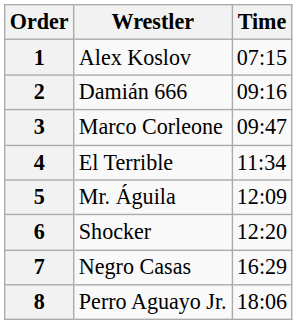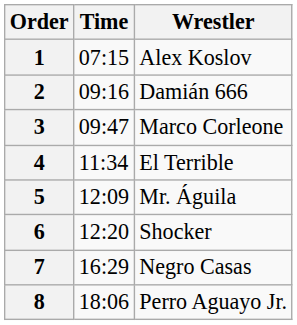 <table class="wikitable sortable">
 <tr>
 <th>Order</th>
+<th>Time</th>
 <th>Wrestler</th>
-<th>Time</th>
 </tr>
 <tr>
 <th>1</th>
+<td>07:15</td>
 <td>Alex Koslov</td>
-<td>07:15</td>
 </tr>
 <tr>
 <th>2</th>
+<td>09:16</td>
 <td>Damián 666</td>
-<td>09:16</td>
 </tr>
 <tr>
 <th>3</th>
+<td>09:47</td>
 <td>Marco Corleone</td>
-<td>09:47</td>
 </tr>
 <tr>
 <th>4</th>
+<td>11:34</td>
 <td>El Terrible</td>
-<td>11:34</td>
 </tr>
 <tr>
 <th>5</th>
+<td>12:09</td>
 <td>Mr. Águila</td>
-<td>12:09</td>
 </tr>
 <tr>
 <th>6</th>
+<td>12:20</td>
 <td>Shocker</td>
-<td>12:20</td>
 </tr>
 <tr>
 <th>7</th>
+<td>16:29</td>
 <td>Negro Casas</td>
-<td>16:29</td>
 </tr>
 <tr>
 <th>8</th>
+<td>18:06</td>
 <td>Perro Aguayo Jr.</td>
-<td>18:06</td>
 </tr>
 </table>
